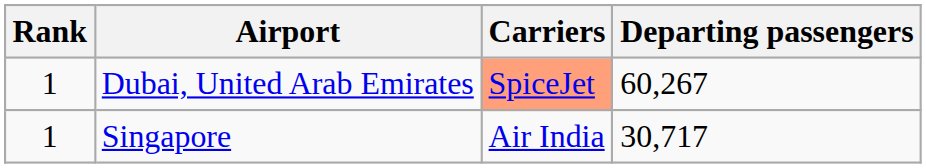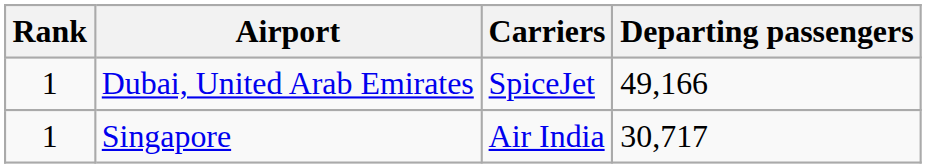 <table class="wikitable sortable" style="font-size: 95%">
 <tr>
 <th>Rank</th>
 <th>Airport</th>
 <th>Carriers</th>
 <th>Departing passengers</th>
 </tr>
 <tr>
 <td style="text-align:center;">1</td>
 <td> <a href='#'>Dubai, United Arab Emirates</a></td>
-<td style="background: lightsalmon;"><a href='#'>SpiceJet</a></td>
-<td>60,267</td>
+<td><a href='#'>SpiceJet</a></td>
+<td>49,166</td>
 </tr>
 <tr>
 <td style="text-align:center;">1</td>
 <td> <a href='#'>Singapore</a></td>
 <td><a href='#'>Air India</a></td>
 <td>30,717</td>
 </tr>
 </table>
